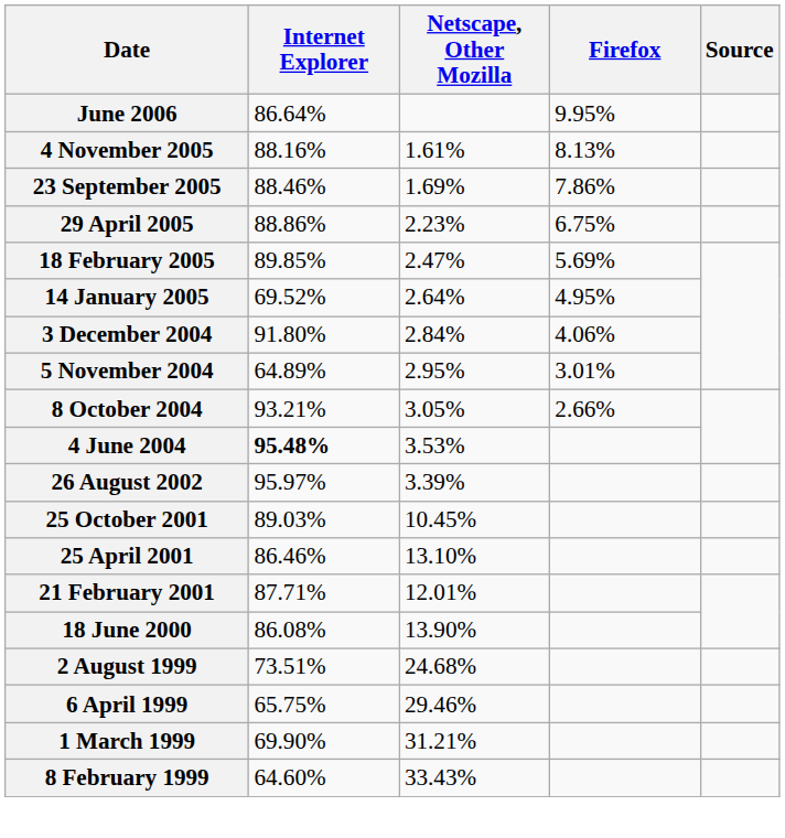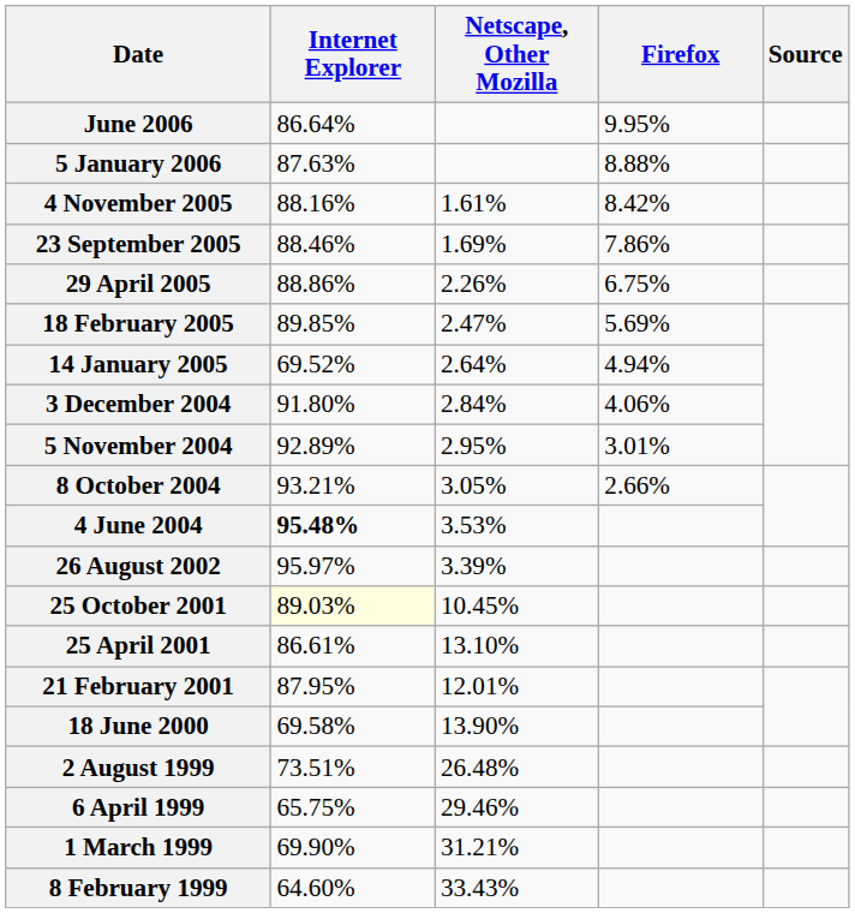 <table class="wikitable plainrowheaders sortable" style="width: auto; table-layout: fixed;">
 <tr>
 <th scope="col" style="width:10em">Date</th>
 <th scope="col" style="width:6em"><a href='#'>Internet Explorer</a></th>
 <th scope="col" style="width:6em"><a href='#'>Netscape</a>, <a href='#'>Other Mozilla</a></th>
 <th scope="col" style="width:6em"><a href='#'>Firefox</a></th>
 <th scope="col">Source</th>
 </tr>
 <tr>
 <th scope="row">June 2006</th>
 <td>86.64%</td>
 <td></td>
 <td>9.95%</td>
 <td></td>
 </tr>
 <tr>
+<th scope="row">5 January 2006</th>
+<td>87.63%</td>
+<td></td>
+<td>8.88%</td>
+<td></td>
+</tr>
+<tr>
 <th scope="row">4 November 2005</th>
 <td>88.16%</td>
 <td>1.61%</td>
-<td>8.13%</td>
+<td>8.42%</td>
 <td></td>
 </tr>
 <tr>
 <th scope="row">23 September 2005</th>
 <td>88.46%</td>
 <td>1.69%</td>
 <td>7.86%</td>
 <td></td>
 </tr>
 <tr>
 <th scope="row">29 April 2005</th>
 <td>88.86%</td>
-<td>2.23%</td>
+<td>2.26%</td>
 <td>6.75%</td>
 <td></td>
 </tr>
 <tr>
 <th scope="row">18 February 2005</th>
 <td>89.85%</td>
 <td>2.47%</td>
 <td>5.69%</td>
 <td rowspan="4"></td>
 </tr>
 <tr>
 <th scope="row">14 January 2005</th>
 <td>69.52%</td>
 <td>2.64%</td>
-<td>4.95%</td>
+<td>4.94%</td>
 </tr>
 <tr>
 <th scope="row">3 December 2004</th>
 <td>91.80%</td>
 <td>2.84%</td>
 <td>4.06%</td>
 </tr>
 <tr>
 <th scope="row">5 November 2004</th>
-<td>64.89%</td>
+<td>92.89%</td>
 <td>2.95%</td>
 <td>3.01%</td>
 </tr>
 <tr>
 <th scope="row">8 October 2004</th>
 <td>93.21%</td>
 <td>3.05%</td>
 <td>2.66%</td>
 <td rowspan="2"></td>
 </tr>
 <tr>
 <th scope="row">4 June 2004</th>
 <td><strong>95.48%</strong></td>
 <td>3.53%</td>
 <td></td>
 </tr>
 <tr>
 <th scope="row">26 August 2002</th>
 <td>95.97%</td>
 <td>3.39%</td>
 <td></td>
 <td></td>
 </tr>
 <tr>
 <th scope="row">25 October 2001</th>
-<td>89.03%</td>
+<td style="background: lightyellow;">89.03%</td>
 <td>10.45%</td>
 <td></td>
 <td></td>
 </tr>
 <tr>
 <th scope="row">25 April 2001</th>
-<td>86.46%</td>
+<td>86.61%</td>
 <td>13.10%</td>
 <td></td>
 <td></td>
 </tr>
 <tr>
 <th scope="row">21 February 2001</th>
-<td>87.71%</td>
+<td>87.95%</td>
 <td>12.01%</td>
 <td></td>
 <td rowspan="2"></td>
 </tr>
 <tr>
 <th scope="row">18 June 2000</th>
-<td>86.08%</td>
+<td>69.58%</td>
 <td>13.90%</td>
 <td></td>
 </tr>
 <tr>
 <th scope="row">2 August 1999</th>
 <td>73.51%</td>
-<td>24.68%</td>
+<td>26.48%</td>
 <td></td>
 <td></td>
 </tr>
 <tr>
 <th scope="row">6 April 1999</th>
 <td>65.75%</td>
 <td>29.46%</td>
 <td></td>
 <td></td>
 </tr>
 <tr>
 <th scope="row">1 March 1999</th>
 <td>69.90%</td>
 <td>31.21%</td>
 <td></td>
 <td></td>
 </tr>
 <tr>
 <th scope="row">8 February 1999</th>
 <td>64.60%</td>
 <td>33.43%</td>
 <td></td>
 <td></td>
 </tr>
 </table>
